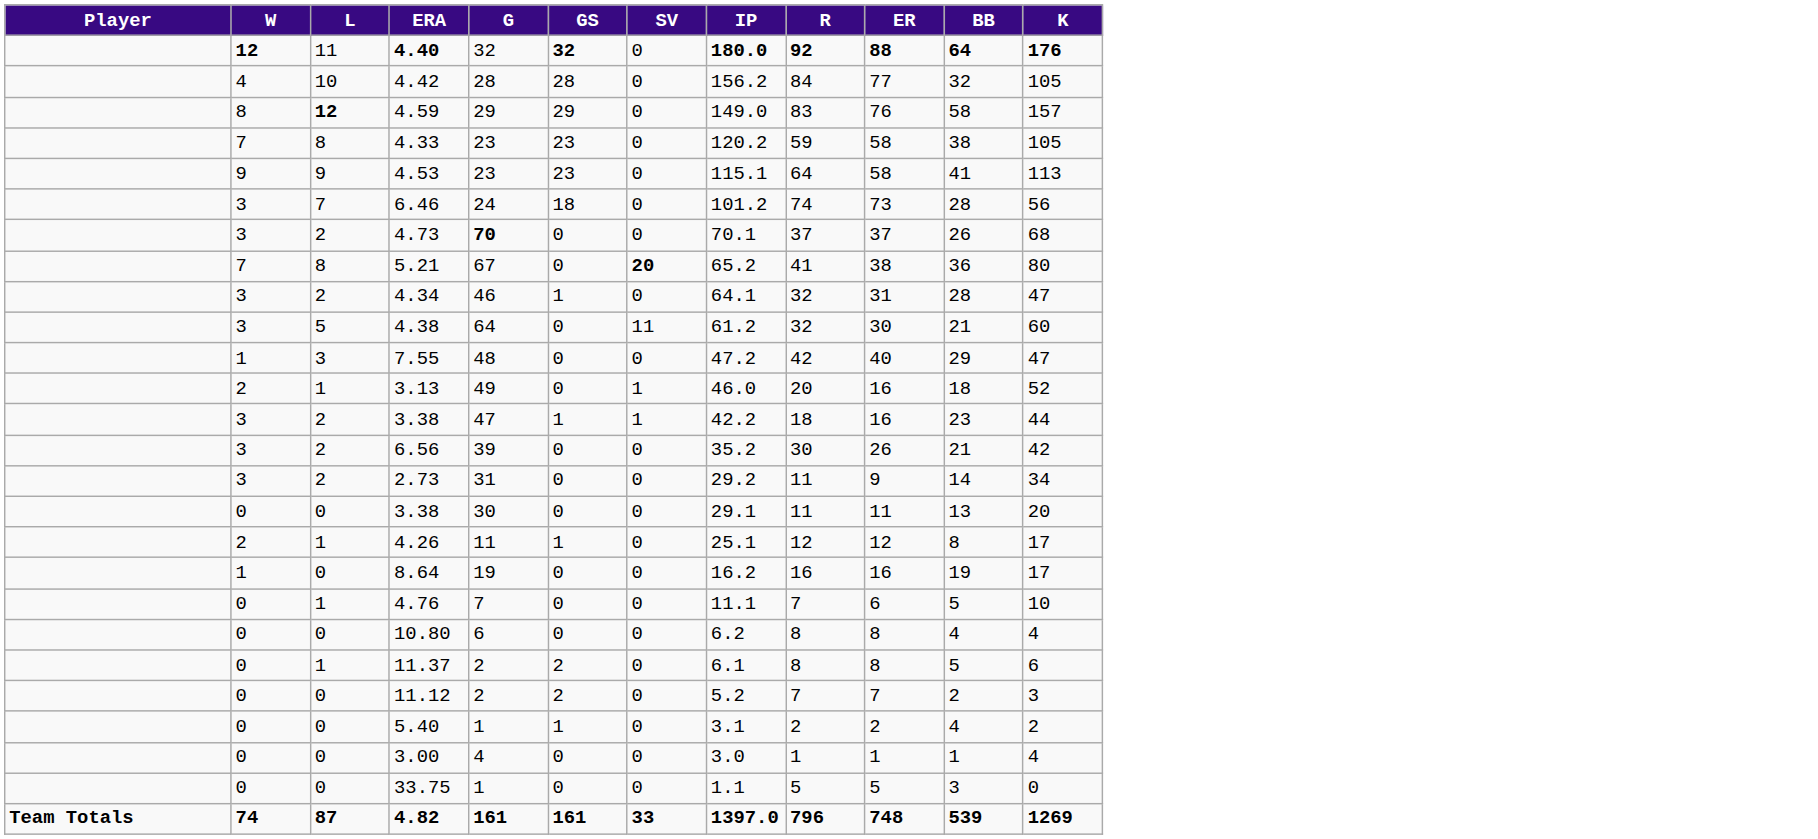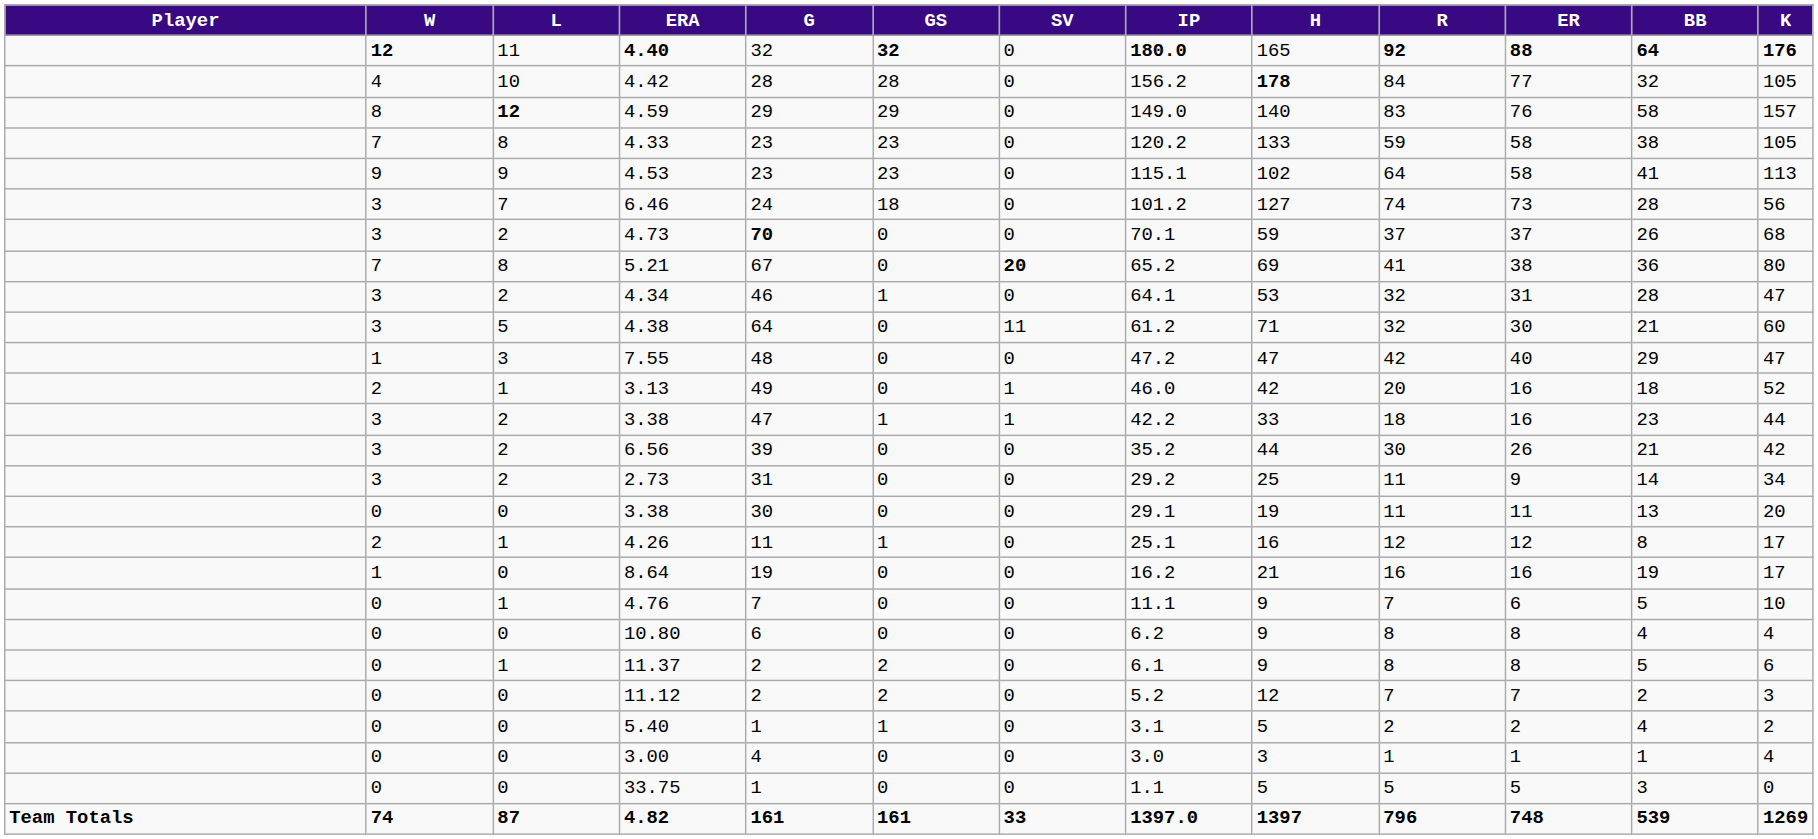 <table class="wikitable sortable">
 <tr>
 <th style="background:#380982; color:#FFF; width:20%;">Player</th>
 <th style="background:#380982; color:#FFF; width:7%;">W</th>
 <th style="background:#380982; color:#FFF; width:7%;">L</th>
 <th style="background:#380982; color:#FFF; width:7%;">ERA</th>
 <th style="background:#380982; color:#FFF; width:7%;">G</th>
 <th style="background:#380982; color:#FFF; width:7%;">GS</th>
 <th style="background:#380982; color:#FFF; width:7%;">SV</th>
 <th style="background:#380982; color:#FFF; width:7%;">IP</th>
+<th style="background:#380982; color:#FFF; width:7%;">H</th>
 <th style="background:#380982; color:#FFF; width:7%;">R</th>
 <th style="background:#380982; color:#FFF; width:7%;">ER</th>
 <th style="background:#380982; color:#FFF; width:7%;">BB</th>
 <th style="background:#380982; color:#FFF; width:7%;">K</th>
 </tr>
 <tr>
 <td></td>
 <td><strong>12</strong></td>
 <td>11</td>
 <td><strong>4.40</strong></td>
 <td>32</td>
 <td><strong>32</strong></td>
 <td>0</td>
 <td><strong>180.0</strong></td>
+<td>165</td>
 <td><strong>92</strong></td>
 <td><strong>88</strong></td>
 <td><strong>64</strong></td>
 <td><strong>176</strong></td>
 </tr>
 <tr>
 <td></td>
 <td>4</td>
 <td>10</td>
 <td>4.42</td>
 <td>28</td>
 <td>28</td>
 <td>0</td>
 <td>156.2</td>
+<td><strong>178</strong></td>
 <td>84</td>
 <td>77</td>
 <td>32</td>
 <td>105</td>
 </tr>
 <tr>
 <td></td>
 <td>8</td>
 <td><strong>12</strong></td>
 <td>4.59</td>
 <td>29</td>
 <td>29</td>
 <td>0</td>
 <td>149.0</td>
+<td>140</td>
 <td>83</td>
 <td>76</td>
 <td>58</td>
 <td>157</td>
 </tr>
 <tr>
 <td></td>
 <td>7</td>
 <td>8</td>
 <td>4.33</td>
 <td>23</td>
 <td>23</td>
 <td>0</td>
 <td>120.2</td>
+<td>133</td>
 <td>59</td>
 <td>58</td>
 <td>38</td>
 <td>105</td>
 </tr>
 <tr>
 <td></td>
 <td>9</td>
 <td>9</td>
 <td>4.53</td>
 <td>23</td>
 <td>23</td>
 <td>0</td>
 <td>115.1</td>
+<td>102</td>
 <td>64</td>
 <td>58</td>
 <td>41</td>
 <td>113</td>
 </tr>
 <tr>
 <td></td>
 <td>3</td>
 <td>7</td>
 <td>6.46</td>
 <td>24</td>
 <td>18</td>
 <td>0</td>
 <td>101.2</td>
+<td>127</td>
 <td>74</td>
 <td>73</td>
 <td>28</td>
 <td>56</td>
 </tr>
 <tr>
 <td></td>
 <td>3</td>
 <td>2</td>
 <td>4.73</td>
 <td><strong>70</strong></td>
 <td>0</td>
 <td>0</td>
 <td>70.1</td>
+<td>59</td>
 <td>37</td>
 <td>37</td>
 <td>26</td>
 <td>68</td>
 </tr>
 <tr>
 <td></td>
 <td>7</td>
 <td>8</td>
 <td>5.21</td>
 <td>67</td>
 <td>0</td>
 <td><strong>20</strong></td>
 <td>65.2</td>
+<td>69</td>
 <td>41</td>
 <td>38</td>
 <td>36</td>
 <td>80</td>
 </tr>
 <tr>
 <td></td>
 <td>3</td>
 <td>2</td>
 <td>4.34</td>
 <td>46</td>
 <td>1</td>
 <td>0</td>
 <td>64.1</td>
+<td>53</td>
 <td>32</td>
 <td>31</td>
 <td>28</td>
 <td>47</td>
 </tr>
 <tr>
 <td></td>
 <td>3</td>
 <td>5</td>
 <td>4.38</td>
 <td>64</td>
 <td>0</td>
 <td>11</td>
 <td>61.2</td>
+<td>71</td>
 <td>32</td>
 <td>30</td>
 <td>21</td>
 <td>60</td>
 </tr>
 <tr>
 <td></td>
 <td>1</td>
 <td>3</td>
 <td>7.55</td>
 <td>48</td>
 <td>0</td>
 <td>0</td>
 <td>47.2</td>
+<td>47</td>
 <td>42</td>
 <td>40</td>
 <td>29</td>
 <td>47</td>
 </tr>
 <tr>
 <td></td>
 <td>2</td>
 <td>1</td>
 <td>3.13</td>
 <td>49</td>
 <td>0</td>
 <td>1</td>
 <td>46.0</td>
+<td>42</td>
 <td>20</td>
 <td>16</td>
 <td>18</td>
 <td>52</td>
 </tr>
 <tr>
 <td></td>
 <td>3</td>
 <td>2</td>
 <td>3.38</td>
 <td>47</td>
 <td>1</td>
 <td>1</td>
 <td>42.2</td>
+<td>33</td>
 <td>18</td>
 <td>16</td>
 <td>23</td>
 <td>44</td>
 </tr>
 <tr>
 <td></td>
 <td>3</td>
 <td>2</td>
 <td>6.56</td>
 <td>39</td>
 <td>0</td>
 <td>0</td>
 <td>35.2</td>
+<td>44</td>
 <td>30</td>
 <td>26</td>
 <td>21</td>
 <td>42</td>
 </tr>
 <tr>
 <td></td>
 <td>3</td>
 <td>2</td>
 <td>2.73</td>
 <td>31</td>
 <td>0</td>
 <td>0</td>
 <td>29.2</td>
+<td>25</td>
 <td>11</td>
 <td>9</td>
 <td>14</td>
 <td>34</td>
 </tr>
 <tr>
 <td></td>
 <td>0</td>
 <td>0</td>
 <td>3.38</td>
 <td>30</td>
 <td>0</td>
 <td>0</td>
 <td>29.1</td>
+<td>19</td>
 <td>11</td>
 <td>11</td>
 <td>13</td>
 <td>20</td>
 </tr>
 <tr>
 <td></td>
 <td>2</td>
 <td>1</td>
 <td>4.26</td>
 <td>11</td>
 <td>1</td>
 <td>0</td>
 <td>25.1</td>
+<td>16</td>
 <td>12</td>
 <td>12</td>
 <td>8</td>
 <td>17</td>
 </tr>
 <tr>
 <td></td>
 <td>1</td>
 <td>0</td>
 <td>8.64</td>
 <td>19</td>
 <td>0</td>
 <td>0</td>
 <td>16.2</td>
+<td>21</td>
 <td>16</td>
 <td>16</td>
 <td>19</td>
 <td>17</td>
 </tr>
 <tr>
 <td></td>
 <td>0</td>
 <td>1</td>
 <td>4.76</td>
 <td>7</td>
 <td>0</td>
 <td>0</td>
 <td>11.1</td>
+<td>9</td>
 <td>7</td>
 <td>6</td>
 <td>5</td>
 <td>10</td>
 </tr>
 <tr>
 <td></td>
 <td>0</td>
 <td>0</td>
 <td>10.80</td>
 <td>6</td>
 <td>0</td>
 <td>0</td>
 <td>6.2</td>
+<td>9</td>
 <td>8</td>
 <td>8</td>
 <td>4</td>
 <td>4</td>
 </tr>
 <tr>
 <td></td>
 <td>0</td>
 <td>1</td>
 <td>11.37</td>
 <td>2</td>
 <td>2</td>
 <td>0</td>
 <td>6.1</td>
+<td>9</td>
 <td>8</td>
 <td>8</td>
 <td>5</td>
 <td>6</td>
 </tr>
 <tr>
 <td></td>
 <td>0</td>
 <td>0</td>
 <td>11.12</td>
 <td>2</td>
 <td>2</td>
 <td>0</td>
 <td>5.2</td>
+<td>12</td>
 <td>7</td>
 <td>7</td>
 <td>2</td>
 <td>3</td>
 </tr>
 <tr>
 <td></td>
 <td>0</td>
 <td>0</td>
 <td>5.40</td>
 <td>1</td>
 <td>1</td>
 <td>0</td>
 <td>3.1</td>
+<td>5</td>
 <td>2</td>
 <td>2</td>
 <td>4</td>
 <td>2</td>
 </tr>
 <tr>
 <td></td>
 <td>0</td>
 <td>0</td>
 <td>3.00</td>
 <td>4</td>
 <td>0</td>
 <td>0</td>
 <td>3.0</td>
+<td>3</td>
 <td>1</td>
 <td>1</td>
 <td>1</td>
 <td>4</td>
 </tr>
 <tr>
 <td></td>
 <td>0</td>
 <td>0</td>
 <td>33.75</td>
 <td>1</td>
 <td>0</td>
 <td>0</td>
 <td>1.1</td>
 <td>5</td>
 <td>5</td>
+<td>5</td>
 <td>3</td>
 <td>0</td>
 </tr>
 <tr>
 <td><strong>Team Totals</strong></td>
 <td><strong>74</strong></td>
 <td><strong>87</strong></td>
 <td><strong>4.82</strong></td>
 <td><strong>161</strong></td>
 <td><strong>161</strong></td>
 <td><strong>33</strong></td>
 <td><strong>1397.0</strong></td>
+<td><strong>1397</strong></td>
 <td><strong>796</strong></td>
 <td><strong>748</strong></td>
 <td><strong>539</strong></td>
 <td><strong>1269</strong></td>
 </tr>
 </table>
